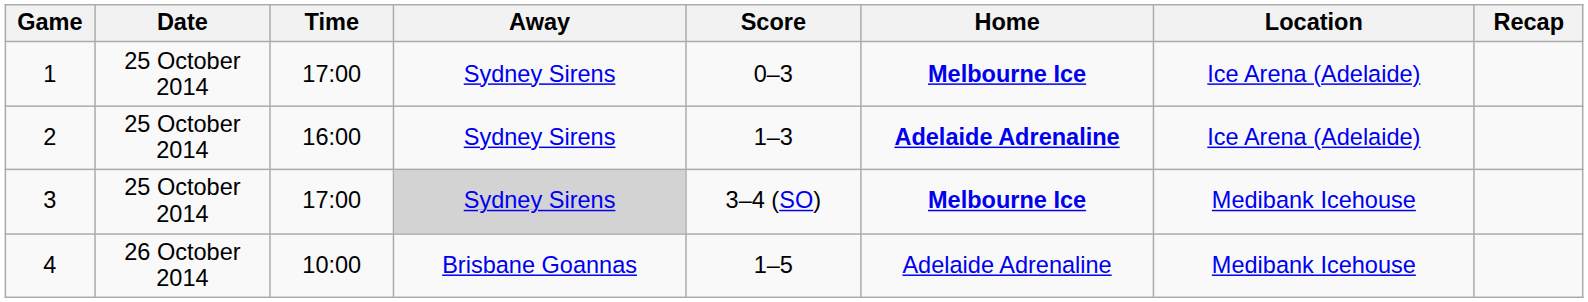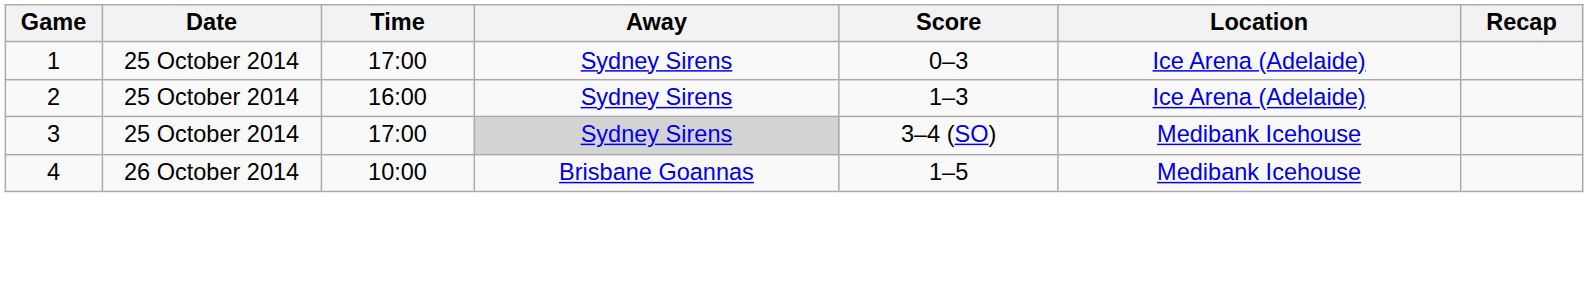 <table class="wikitable" width="85%" style="margin: 1em auto 1em auto">
 <tr>
 <th width="1%">Game</th>
 <th width="6%">Date</th>
 <th width="4%">Time</th>
 <th width="10%">Away</th>
 <th width="6%">Score</th>
-<th width="10%">Home</th>
 <th width="11%">Location</th>
 <th width="2%">Recap</th>
 </tr>
 <tr align="center">
 <td>1</td>
 <td>25 October 2014</td>
 <td>17:00</td>
 <td><a href='#'>Sydney Sirens</a></td>
 <td>0–3</td>
-<td><strong><a href='#'>Melbourne Ice</a></strong></td>
 <td><a href='#'>Ice Arena (Adelaide)</a></td>
 <td></td>
 </tr>
 <tr align="center">
 <td>2</td>
 <td>25 October 2014</td>
 <td>16:00</td>
 <td><a href='#'>Sydney Sirens</a></td>
 <td>1–3</td>
-<td><strong><a href='#'>Adelaide Adrenaline</a></strong></td>
 <td><a href='#'>Ice Arena (Adelaide)</a></td>
 <td></td>
 </tr>
 <tr align="center">
 <td>3</td>
 <td>25 October 2014</td>
 <td>17:00</td>
 <td style="background: lightgrey;"><a href='#'>Sydney Sirens</a></td>
 <td>3–4 (<a href='#'>SO</a>)</td>
-<td><strong><a href='#'>Melbourne Ice</a></strong></td>
 <td><a href='#'>Medibank Icehouse</a></td>
 <td></td>
 </tr>
 <tr align="center">
 <td>4</td>
 <td>26 October 2014</td>
 <td>10:00</td>
 <td><a href='#'>Brisbane Goannas</a></td>
 <td>1–5</td>
-<td><a href='#'>Adelaide Adrenaline</a></td>
 <td><a href='#'>Medibank Icehouse</a></td>
 <td></td>
 </tr>
 </table>
